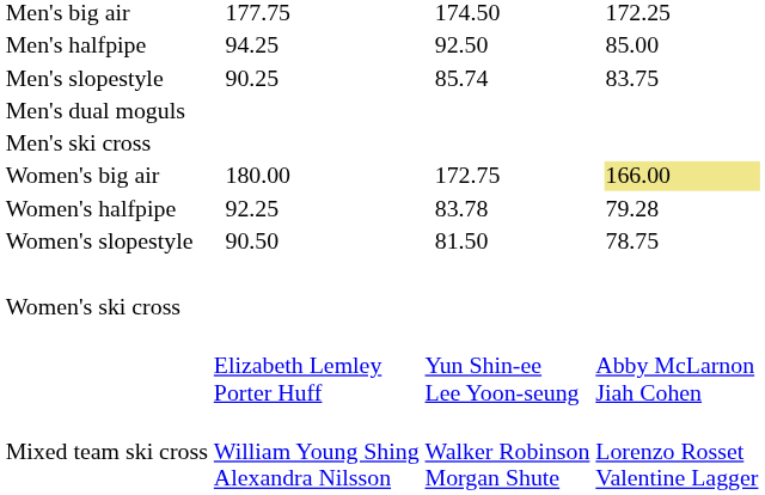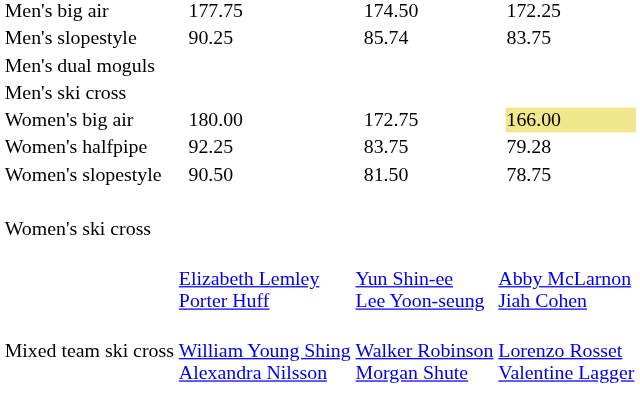 <table>
 <tr>
 <td>Men's big air<br></td>
 <td></td>
 <td>177.75</td>
 <td></td>
 <td>174.50</td>
 <td></td>
 <td>172.25</td>
-</tr>
-<tr>
-<td>Men's halfpipe<br></td>
-<td></td>
-<td>94.25</td>
-<td></td>
-<td>92.50</td>
-<td></td>
-<td>85.00</td>
 </tr>
 <tr>
 <td>Men's slopestyle<br></td>
 <td></td>
 <td>90.25</td>
 <td></td>
 <td>85.74</td>
 <td></td>
 <td>83.75</td>
 </tr>
 <tr>
 <td>Men's dual moguls<br></td>
 <td colspan=2></td>
 <td colspan=2></td>
 <td colspan=2></td>
 </tr>
 <tr>
 <td>Men's ski cross<br></td>
 <td colspan=2></td>
 <td colspan=2></td>
 <td colspan=2></td>
 </tr>
 <tr>
 <td>Women's big air<br></td>
 <td></td>
 <td>180.00</td>
 <td></td>
 <td>172.75</td>
 <td></td>
 <td style="background: khaki;">166.00</td>
 </tr>
 <tr>
 <td>Women's halfpipe<br></td>
 <td></td>
 <td>92.25</td>
 <td></td>
-<td>83.78</td>
+<td>83.75</td>
 <td></td>
 <td>79.28</td>
 </tr>
 <tr>
 <td>Women's slopestyle<br></td>
 <td></td>
 <td>90.50</td>
 <td></td>
 <td>81.50</td>
 <td></td>
 <td>78.75</td>
 </tr>
 <tr>
 <td><br></td>
 <td colspan=2></td>
 <td colspan=2></td>
 <td colspan=2></td>
 </tr>
 <tr>
 <td>Women's ski cross<br></td>
 <td colspan=2></td>
 <td colspan=2></td>
 <td colspan=2></td>
 </tr>
 <tr>
 <td><br></td>
 <td colspan=2><br><a href='#'>Elizabeth Lemley</a><br><a href='#'>Porter Huff</a></td>
 <td colspan=2><br><a href='#'>Yun Shin-ee</a><br><a href='#'>Lee Yoon-seung</a></td>
 <td colspan=2><br><a href='#'>Abby McLarnon</a><br><a href='#'>Jiah Cohen</a></td>
 </tr>
 <tr>
 <td>Mixed team ski cross<br></td>
 <td colspan=2><br><a href='#'>William Young Shing</a><br><a href='#'>Alexandra Nilsson</a></td>
 <td colspan=2><br><a href='#'>Walker Robinson</a><br><a href='#'>Morgan Shute</a></td>
 <td colspan=2><br><a href='#'>Lorenzo Rosset</a><br><a href='#'>Valentine Lagger</a></td>
 </tr>
 </table>
